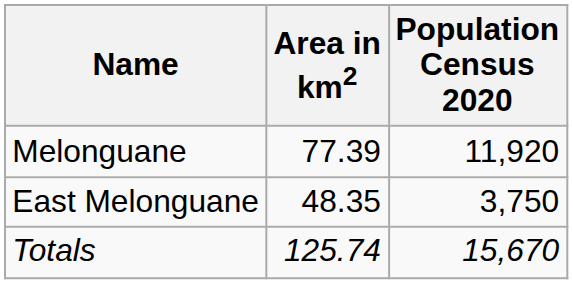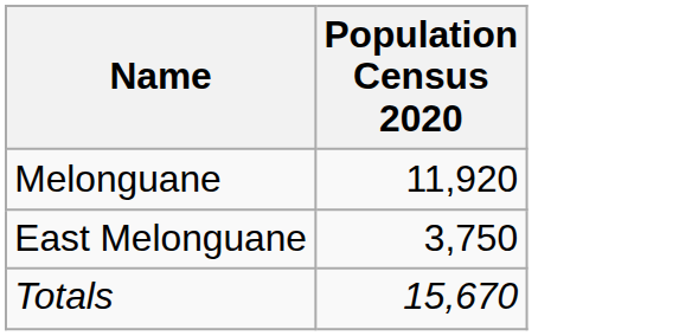 <table class="sortable wikitable">
 <tr>
 <th>Name</th>
-<th>Area in <br> km<sup>2</sup></th>
 <th>Population<br>Census<br>2020</th>
 </tr>
 <tr>
 <td>Melonguane</td>
-<td align="right">77.39</td>
 <td align="right">11,920</td>
 </tr>
 <tr>
 <td>East Melonguane</td>
-<td align="right">48.35</td>
 <td align="right">3,750</td>
 </tr>
 <tr>
 <td><em>Totals</em></td>
-<td align="right"><em>125.74</em></td>
 <td align="right"><em>15,670</em></td>
 </tr>
 </table>
